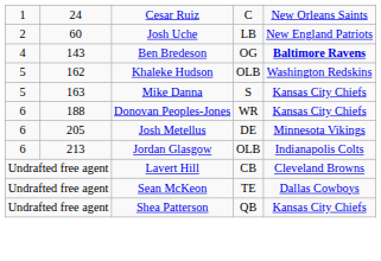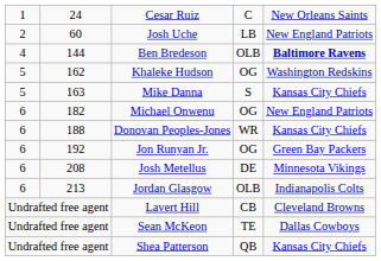 <table class="wikitable" style="text-align:center">
 <tr>
 <td>1</td>
 <td>24</td>
 <td><a href='#'>Cesar Ruiz</a></td>
 <td>C</td>
 <td><a href='#'>New Orleans Saints</a></td>
 </tr>
 <tr>
 <td>2</td>
 <td>60</td>
 <td><a href='#'>Josh Uche</a></td>
 <td>LB</td>
 <td><a href='#'>New England Patriots</a></td>
 </tr>
 <tr>
 <td>4</td>
-<td>143</td>
+<td>144</td>
 <td><a href='#'>Ben Bredeson</a></td>
-<td>OG</td>
+<td>OLB</td>
 <td><strong><a href='#'>Baltimore Ravens</a></strong></td>
 </tr>
 <tr>
 <td>5</td>
 <td>162</td>
 <td><a href='#'>Khaleke Hudson</a></td>
-<td>OLB</td>
+<td>OG</td>
 <td><a href='#'>Washington Redskins</a></td>
 </tr>
 <tr>
 <td>5</td>
 <td>163</td>
 <td><a href='#'>Mike Danna</a></td>
 <td>S</td>
 <td><a href='#'>Kansas City Chiefs</a></td>
 </tr>
 <tr>
 <td>6</td>
+<td>182</td>
+<td><a href='#'>Michael Onwenu</a></td>
+<td>OG</td>
+<td><a href='#'>New England Patriots</a></td>
+</tr>
+<tr>
+<td>6</td>
 <td>188</td>
 <td><a href='#'>Donovan Peoples-Jones</a></td>
 <td>WR</td>
 <td><a href='#'>Kansas City Chiefs</a></td>
 </tr>
 <tr>
 <td>6</td>
-<td>205</td>
+<td>192</td>
+<td><a href='#'>Jon Runyan Jr.</a></td>
+<td>OG</td>
+<td><a href='#'>Green Bay Packers</a></td>
+</tr>
+<tr>
+<td>6</td>
+<td>208</td>
 <td><a href='#'>Josh Metellus</a></td>
 <td>DE</td>
 <td><a href='#'>Minnesota Vikings</a></td>
 </tr>
 <tr>
 <td>6</td>
 <td>213</td>
 <td><a href='#'>Jordan Glasgow</a></td>
 <td>OLB</td>
 <td><a href='#'>Indianapolis Colts</a></td>
 </tr>
 <tr>
 <td colspan=2>Undrafted free agent</td>
 <td><a href='#'>Lavert Hill</a></td>
 <td>CB</td>
 <td><a href='#'>Cleveland Browns</a></td>
 </tr>
 <tr>
 <td colspan=2>Undrafted free agent</td>
 <td><a href='#'>Sean McKeon</a></td>
 <td>TE</td>
 <td><a href='#'>Dallas Cowboys</a></td>
 </tr>
 <tr>
 <td colspan=2>Undrafted free agent</td>
 <td><a href='#'>Shea Patterson</a></td>
 <td>QB</td>
 <td><a href='#'>Kansas City Chiefs</a></td>
 </tr>
 </table>
